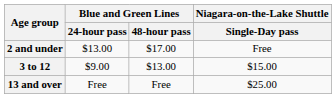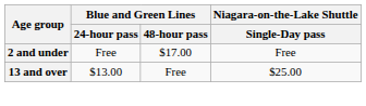 <table class="wikitable" style="font-size:90%;">
 <tr>
 <th rowspan="2">Age group</th>
 <th colspan="2">Blue and Green Lines</th>
 <th>Niagara-on-the-Lake Shuttle</th>
 </tr>
 <tr>
 <th>24-hour pass</th>
 <th>48-hour pass</th>
 <th>Single-Day pass</th>
 </tr>
 <tr align="center">
 <th>2 and under</th>
-<td>$13.00</td>
+<td>Free</td>
 <td>$17.00</td>
 <td>Free</td>
 </tr>
 <tr align="center">
-<th>3 to 12</th>
-<td>$9.00</td>
+<th>13 and over</th>
 <td>$13.00</td>
-<td>$15.00</td>
-</tr>
-<tr align="center">
-<th>13 and over</th>
-<td>Free</td>
 <td>Free</td>
 <td>$25.00</td>
 </tr>
 </table>
